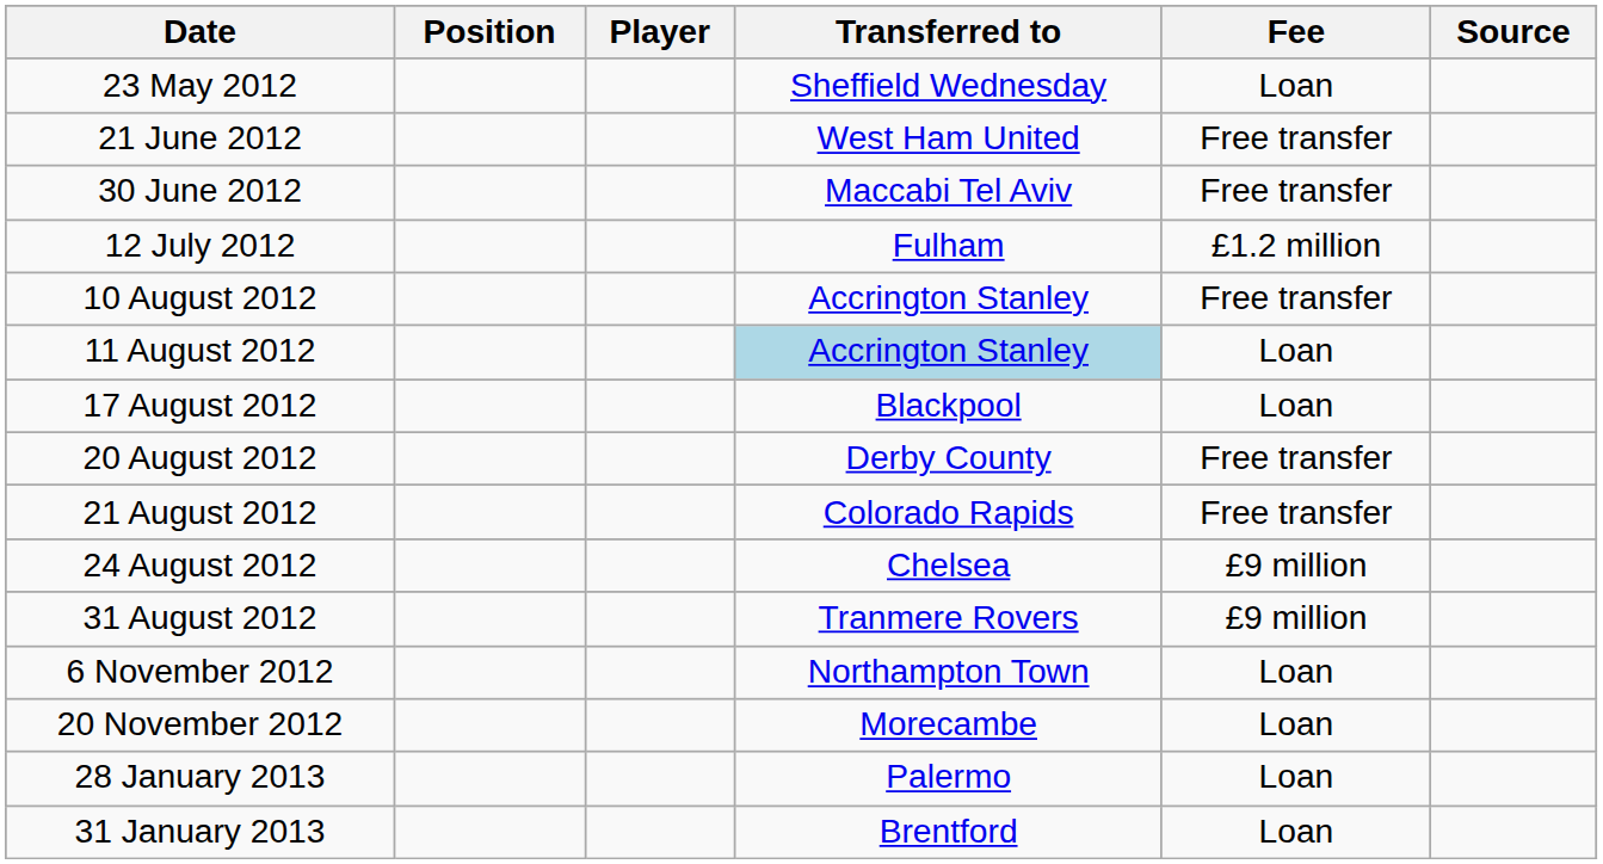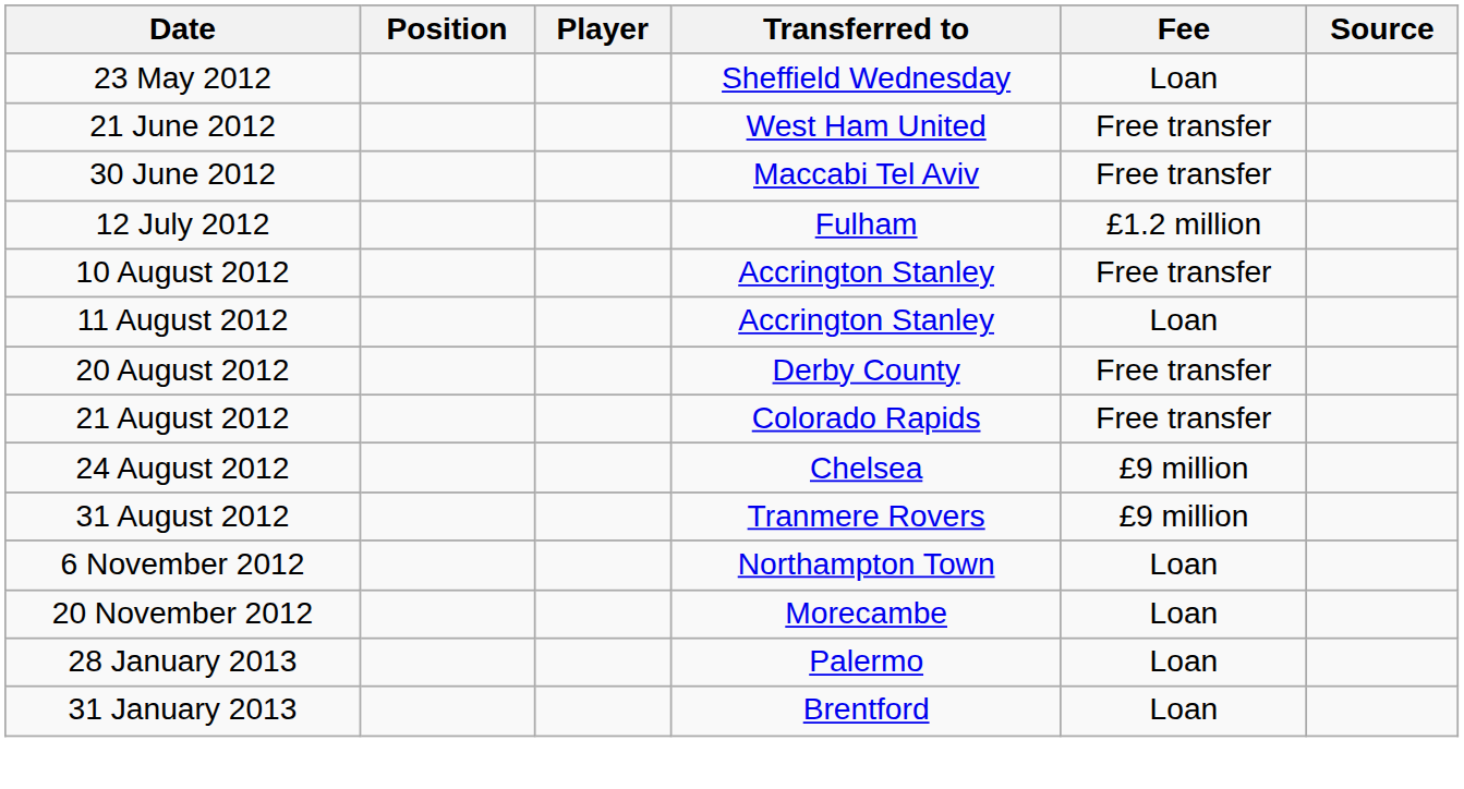 <table class="wikitable sortable" style="width:60%;text-align:center">
 <tr>
 <th>Date</th>
 <th>Position</th>
 <th>Player</th>
 <th>Transferred to</th>
 <th>Fee</th>
 <th>Source</th>
 </tr>
 <tr>
 <td>23 May 2012</td>
 <td></td>
 <td></td>
 <td> <a href='#'>Sheffield Wednesday</a></td>
 <td>Loan</td>
 <td></td>
 </tr>
 <tr>
 <td>21 June 2012</td>
 <td></td>
 <td></td>
 <td> <a href='#'>West Ham United</a></td>
 <td>Free transfer</td>
 <td></td>
 </tr>
 <tr>
 <td>30 June 2012</td>
 <td></td>
 <td></td>
 <td> <a href='#'>Maccabi Tel Aviv</a></td>
 <td>Free transfer</td>
 </tr>
 <tr>
 <td>12 July 2012</td>
 <td></td>
 <td></td>
 <td> <a href='#'>Fulham</a></td>
 <td>£1.2 million</td>
 <td></td>
 </tr>
 <tr>
 <td>10 August 2012</td>
 <td></td>
 <td></td>
 <td> <a href='#'>Accrington Stanley</a></td>
 <td>Free transfer</td>
 <td></td>
 </tr>
 <tr>
 <td>11 August 2012</td>
 <td></td>
 <td></td>
-<td style="background: lightblue;"> <a href='#'>Accrington Stanley</a></td>
-<td>Loan</td>
-<td></td>
-</tr>
-<tr>
-<td>17 August 2012</td>
-<td></td>
-<td></td>
-<td> <a href='#'>Blackpool</a></td>
+<td> <a href='#'>Accrington Stanley</a></td>
 <td>Loan</td>
 <td></td>
 </tr>
 <tr>
 <td>20 August 2012</td>
 <td></td>
 <td></td>
 <td> <a href='#'>Derby County</a></td>
 <td>Free transfer</td>
 <td></td>
 </tr>
 <tr>
 <td>21 August 2012</td>
 <td></td>
 <td></td>
 <td> <a href='#'>Colorado Rapids</a></td>
 <td>Free transfer</td>
 <td></td>
 </tr>
 <tr>
 <td>24 August 2012</td>
 <td></td>
 <td></td>
 <td> <a href='#'>Chelsea</a></td>
 <td>£9 million</td>
 <td></td>
 </tr>
 <tr>
 <td>31 August 2012</td>
 <td></td>
 <td></td>
 <td> <a href='#'>Tranmere Rovers</a></td>
 <td>£9 million</td>
 <td></td>
 </tr>
 <tr>
 <td>6 November 2012</td>
 <td></td>
 <td></td>
 <td> <a href='#'>Northampton Town</a></td>
 <td>Loan</td>
 <td></td>
 </tr>
 <tr>
 <td>20 November 2012</td>
 <td></td>
 <td></td>
 <td> <a href='#'>Morecambe</a></td>
 <td>Loan</td>
 <td></td>
 </tr>
 <tr>
 <td>28 January 2013</td>
 <td></td>
 <td></td>
 <td> <a href='#'>Palermo</a></td>
 <td>Loan</td>
 <td></td>
 </tr>
 <tr>
 <td>31 January 2013</td>
 <td></td>
 <td></td>
 <td> <a href='#'>Brentford</a></td>
 <td>Loan</td>
 <td></td>
 </tr>
 </table>
